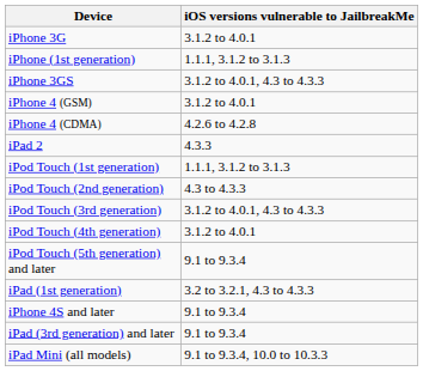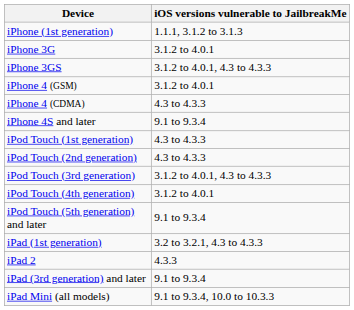 <table class="wikitable sortable">
 <tr>
 <th scope="col" style="width:200px;">Device</th>
 <th>iOS versions vulnerable to JailbreakMe</th>
 </tr>
 <tr>
+<td><a href='#'>iPhone (1st generation)</a></td>
+<td>1.1.1, 3.1.2 to 3.1.3</td>
+</tr>
+<tr>
 <td><a href='#'>iPhone 3G</a></td>
 <td>3.1.2 to 4.0.1</td>
-</tr>
-<tr>
-<td><a href='#'>iPhone (1st generation)</a></td>
-<td>1.1.1, 3.1.2 to 3.1.3</td>
 </tr>
 <tr>
 <td><a href='#'>iPhone 3GS</a></td>
 <td>3.1.2 to 4.0.1, 4.3 to 4.3.3</td>
 </tr>
 <tr>
 <td><a href='#'>iPhone 4</a> <small>(GSM)</small></td>
 <td>3.1.2 to 4.0.1</td>
 </tr>
 <tr>
 <td><a href='#'>iPhone 4</a> <small>(CDMA)</small></td>
-<td>4.2.6 to 4.2.8</td>
+<td>4.3 to 4.3.3</td>
 </tr>
 <tr>
-<td><a href='#'>iPad 2</a></td>
-<td>4.3.3</td>
+<td><a href='#'>iPhone 4S</a> and later</td>
+<td>9.1 to 9.3.4</td>
 </tr>
 <tr>
 <td><a href='#'>iPod Touch (1st generation)</a></td>
-<td>1.1.1, 3.1.2 to 3.1.3</td>
+<td>4.3 to 4.3.3</td>
 </tr>
 <tr>
 <td><a href='#'>iPod Touch (2nd generation)</a></td>
 <td>4.3 to 4.3.3</td>
 </tr>
 <tr>
 <td><a href='#'>iPod Touch (3rd generation)</a></td>
 <td>3.1.2 to 4.0.1, 4.3 to 4.3.3</td>
 </tr>
 <tr>
 <td><a href='#'>iPod Touch (4th generation)</a></td>
 <td>3.1.2 to 4.0.1</td>
 </tr>
 <tr>
 <td><a href='#'>iPod Touch (5th generation)</a> and later</td>
 <td>9.1 to 9.3.4</td>
 </tr>
 <tr>
 <td><a href='#'>iPad (1st generation)</a></td>
 <td>3.2 to 3.2.1, 4.3 to 4.3.3</td>
 </tr>
 <tr>
-<td><a href='#'>iPhone 4S</a> and later</td>
-<td>9.1 to 9.3.4</td>
+<td><a href='#'>iPad 2</a></td>
+<td>4.3.3</td>
 </tr>
 <tr>
 <td><a href='#'>iPad (3rd generation)</a> and later</td>
 <td>9.1 to 9.3.4</td>
 </tr>
 <tr>
 <td><a href='#'>iPad Mini</a> (all models)</td>
 <td>9.1 to 9.3.4, 10.0 to 10.3.3</td>
 </tr>
 </table>
